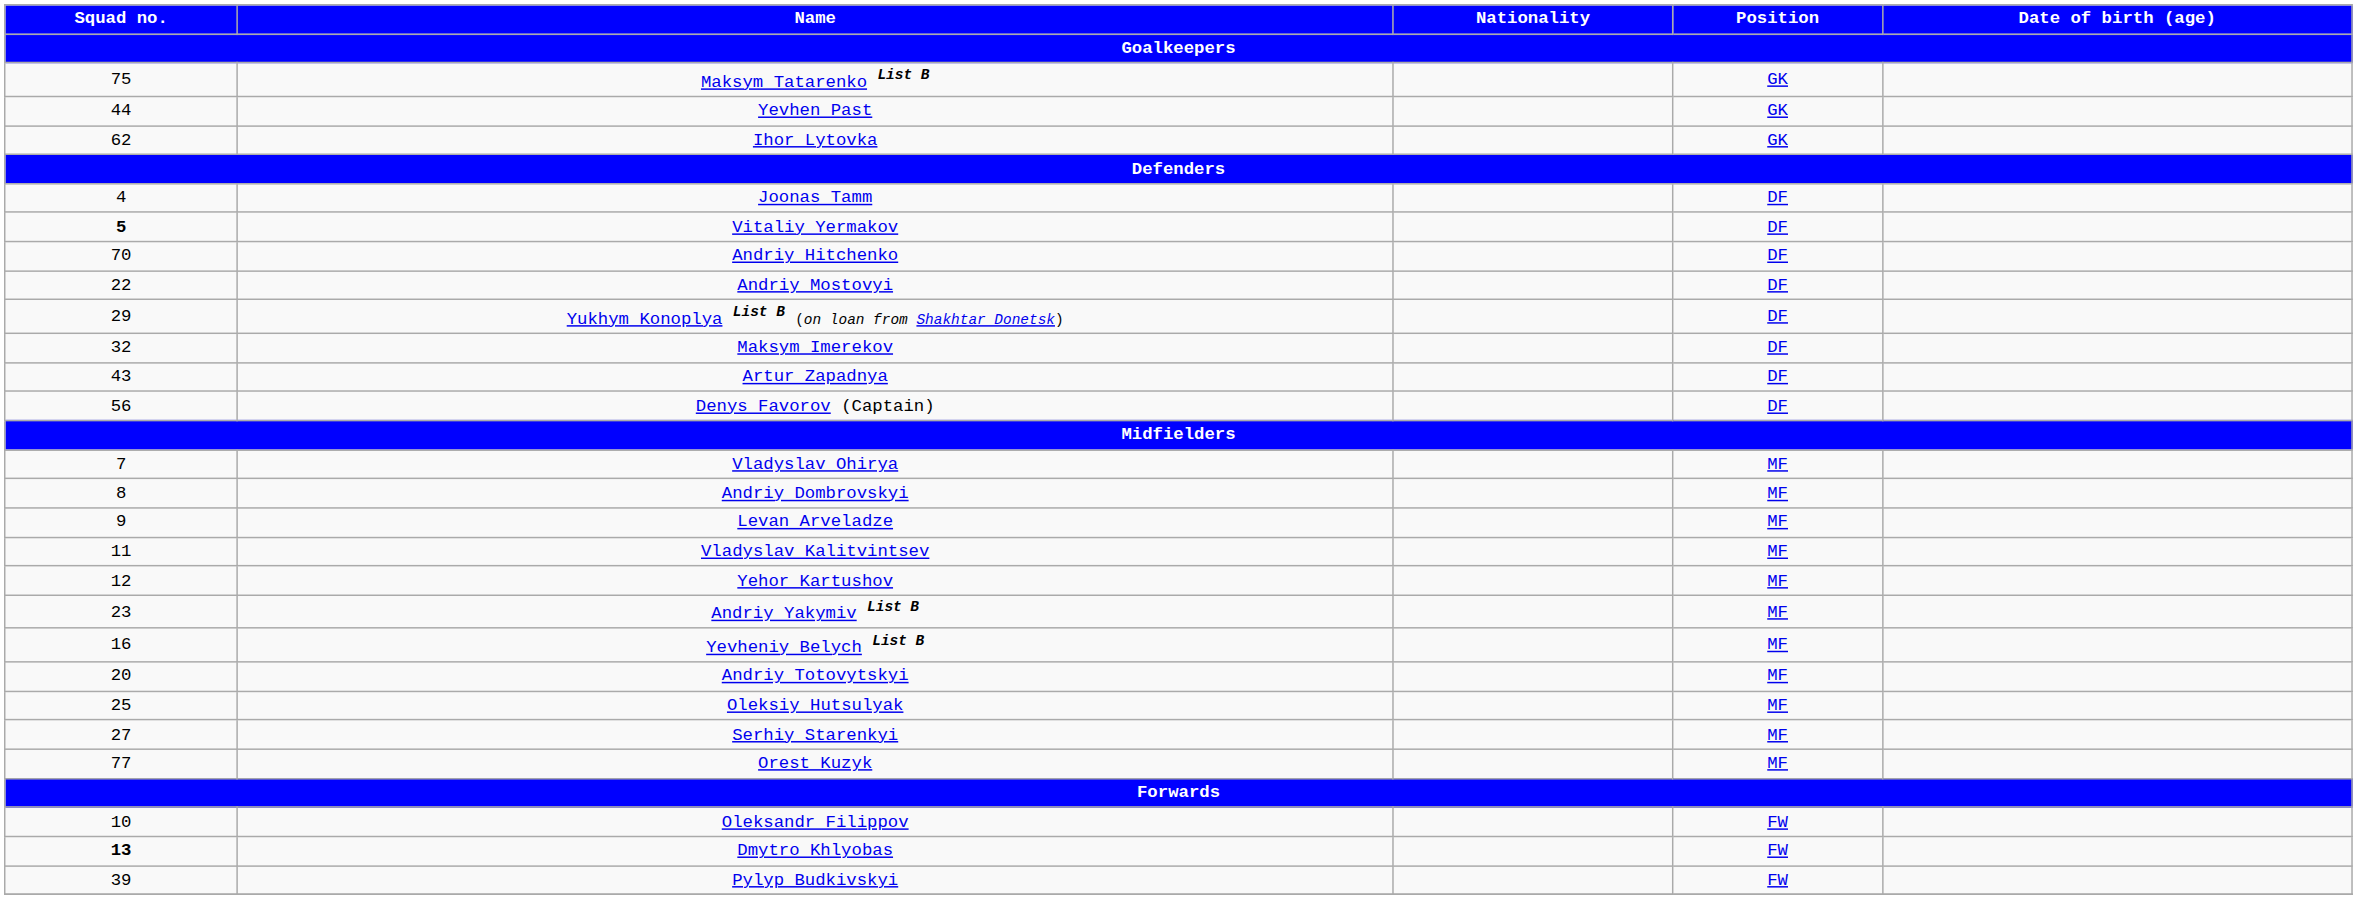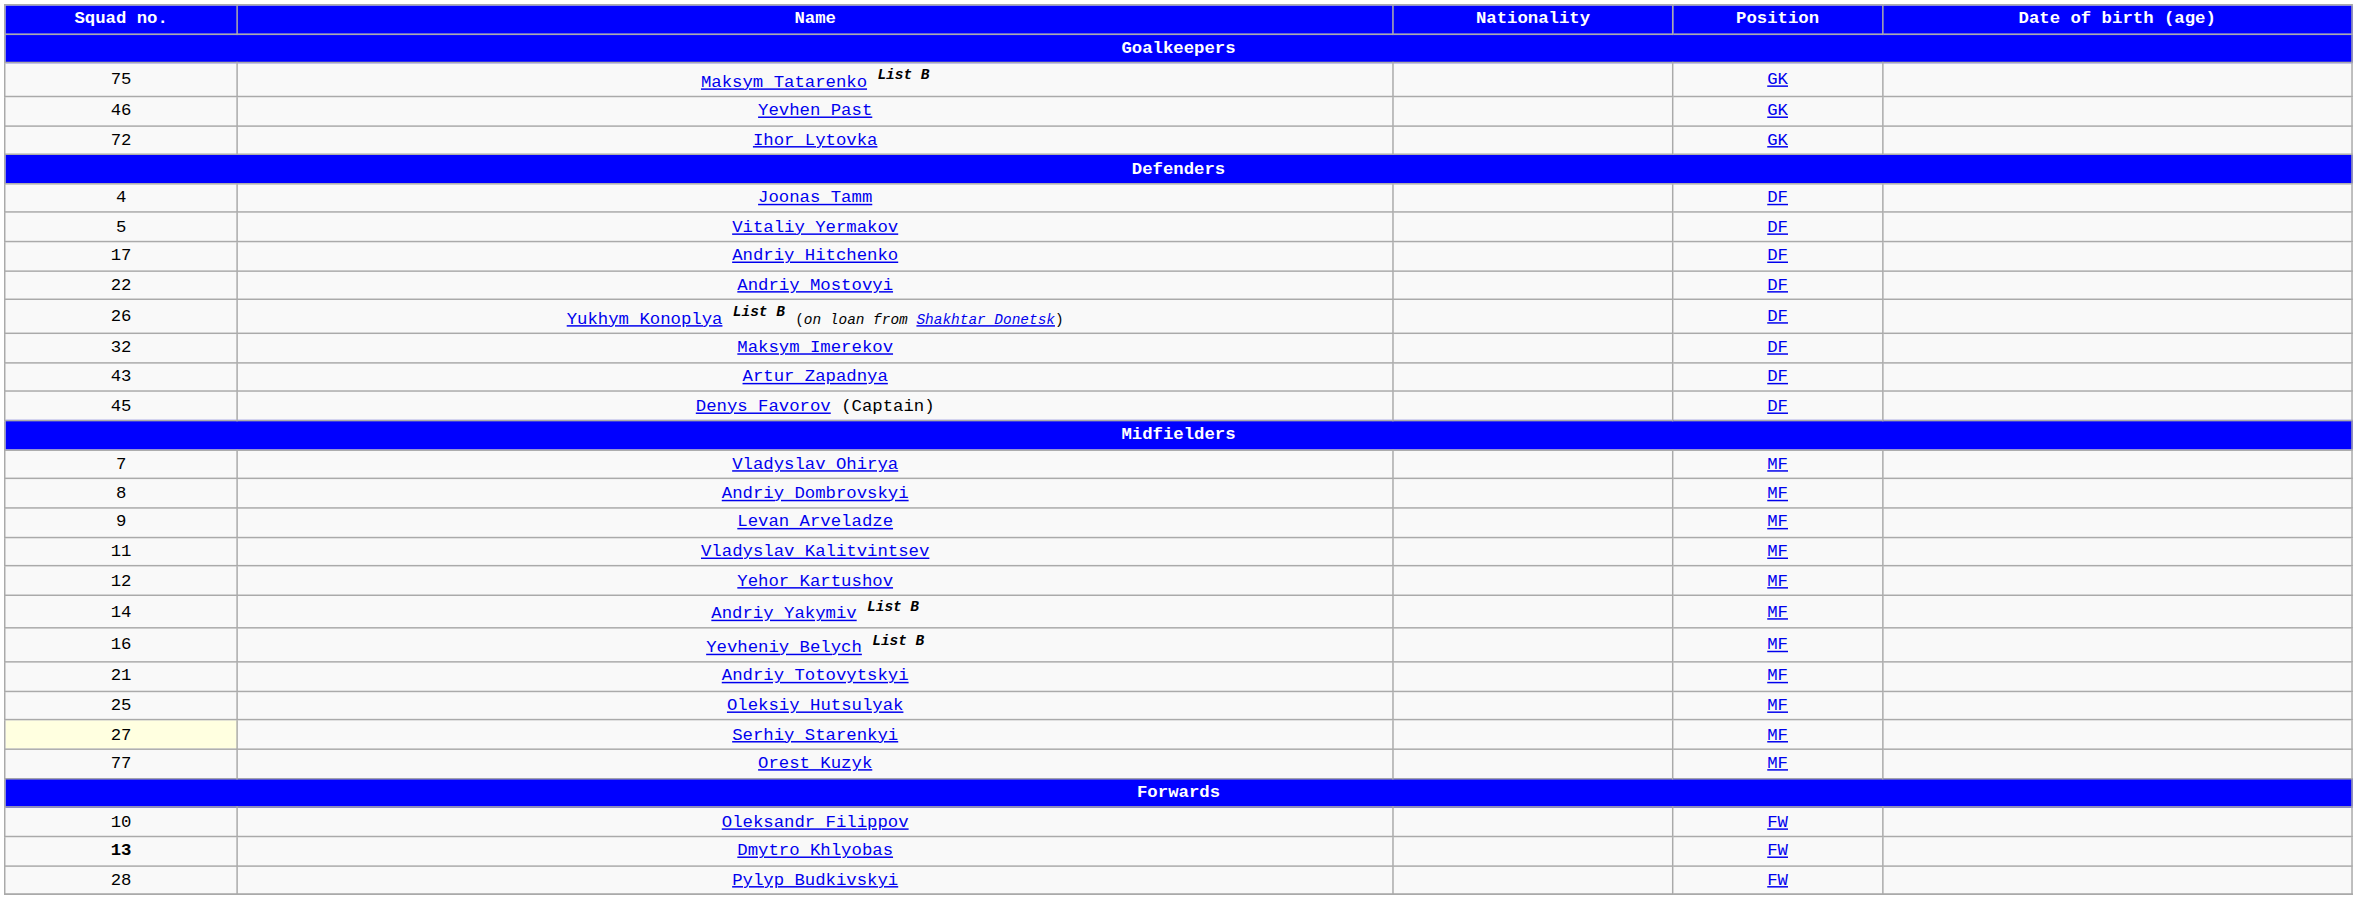 <table class="wikitable" style="text-align:center; font-size:90%; width:80%">
 <tr>
 <th style="background:blue; color:white; text-align:center">Squad no.</th>
 <th style="background:blue; color:white; text-align:center">Name</th>
 <th style="background:blue; color:white; text-align:center">Nationality</th>
 <th style="background:blue; color:white; text-align:center">Position</th>
 <th style="background:blue; color:white; text-align:center">Date of birth (age)</th>
 </tr>
 <tr>
 <th colspan="6" style="background:blue; color:white; text-align:center">Goalkeepers</th>
 </tr>
 <tr>
 <td>75</td>
 <td><a href='#'>Maksym Tatarenko</a> <sup><strong><em>List B</em></strong></sup></td>
 <td></td>
 <td><a href='#'>GK</a></td>
 <td></td>
 </tr>
 <tr>
-<td>44</td>
+<td>46</td>
 <td><a href='#'>Yevhen Past</a></td>
 <td></td>
 <td><a href='#'>GK</a></td>
 <td></td>
 </tr>
 <tr>
-<td>62</td>
+<td>72</td>
 <td><a href='#'>Ihor Lytovka</a></td>
 <td></td>
 <td><a href='#'>GK</a></td>
 <td></td>
 </tr>
 <tr>
 <th colspan="6" style="background:blue; color:white; text-align:center">Defenders</th>
 </tr>
 <tr>
 <td>4</td>
 <td><a href='#'>Joonas Tamm</a></td>
 <td></td>
 <td><a href='#'>DF</a></td>
 <td></td>
 </tr>
 <tr>
-<td><strong>5</strong></td>
+<td>5</td>
 <td><a href='#'>Vitaliy Yermakov</a></td>
 <td></td>
 <td><a href='#'>DF</a></td>
 <td></td>
 </tr>
 <tr>
-<td>70</td>
+<td>17</td>
 <td><a href='#'>Andriy Hitchenko</a></td>
 <td></td>
 <td><a href='#'>DF</a></td>
 <td></td>
 </tr>
 <tr>
 <td>22</td>
 <td><a href='#'>Andriy Mostovyi</a></td>
 <td></td>
 <td><a href='#'>DF</a></td>
 <td></td>
 </tr>
 <tr>
-<td>29</td>
+<td>26</td>
 <td><a href='#'>Yukhym Konoplya</a> <sup><strong><em>List B</em></strong></sup> <small>(<em>on loan from <a href='#'>Shakhtar Donetsk</a></em>)</small></td>
 <td></td>
 <td><a href='#'>DF</a></td>
 <td></td>
 </tr>
 <tr>
 <td>32</td>
 <td><a href='#'>Maksym Imerekov</a></td>
 <td></td>
 <td><a href='#'>DF</a></td>
 <td></td>
 </tr>
 <tr>
 <td>43</td>
 <td><a href='#'>Artur Zapadnya</a></td>
 <td></td>
 <td><a href='#'>DF</a></td>
 <td></td>
 </tr>
 <tr>
-<td>56</td>
+<td>45</td>
 <td><a href='#'>Denys Favorov</a> (Captain)</td>
 <td></td>
 <td><a href='#'>DF</a></td>
 <td></td>
 </tr>
 <tr>
 <th colspan="6" style="background:blue; color:white; text-align:center">Midfielders</th>
 </tr>
 <tr>
 <td>7</td>
 <td><a href='#'>Vladyslav Ohirya</a></td>
 <td></td>
 <td><a href='#'>MF</a></td>
 <td></td>
 </tr>
 <tr>
 <td>8</td>
 <td><a href='#'>Andriy Dombrovskyi</a></td>
 <td></td>
 <td><a href='#'>MF</a></td>
 <td></td>
 </tr>
 <tr>
 <td>9</td>
 <td><a href='#'>Levan Arveladze</a></td>
 <td></td>
 <td><a href='#'>MF</a></td>
 <td></td>
 </tr>
 <tr>
 <td>11</td>
 <td><a href='#'>Vladyslav Kalitvintsev</a></td>
 <td></td>
 <td><a href='#'>MF</a></td>
 <td></td>
 </tr>
 <tr>
 <td>12</td>
 <td><a href='#'>Yehor Kartushov</a></td>
 <td></td>
 <td><a href='#'>MF</a></td>
 <td></td>
 </tr>
 <tr>
-<td>23</td>
+<td>14</td>
 <td><a href='#'>Andriy Yakymiv</a> <sup><strong><em>List B</em></strong></sup></td>
 <td></td>
 <td><a href='#'>MF</a></td>
 <td></td>
 </tr>
 <tr>
 <td>16</td>
 <td><a href='#'>Yevheniy Belych</a> <sup><strong><em>List B</em></strong></sup></td>
 <td></td>
 <td><a href='#'>MF</a></td>
 <td></td>
 </tr>
 <tr>
-<td>20</td>
+<td>21</td>
 <td><a href='#'>Andriy Totovytskyi</a></td>
 <td></td>
 <td><a href='#'>MF</a></td>
 <td></td>
 </tr>
 <tr>
 <td>25</td>
 <td><a href='#'>Oleksiy Hutsulyak</a></td>
 <td></td>
 <td><a href='#'>MF</a></td>
 <td></td>
 </tr>
 <tr>
-<td>27</td>
+<td style="background: lightyellow;">27</td>
 <td><a href='#'>Serhiy Starenkyi</a></td>
 <td></td>
 <td><a href='#'>MF</a></td>
 <td></td>
 </tr>
 <tr>
 <td>77</td>
 <td><a href='#'>Orest Kuzyk</a></td>
 <td></td>
 <td><a href='#'>MF</a></td>
 <td></td>
 </tr>
 <tr>
 <th colspan="7" style="background:blue; color:white; text-align:center">Forwards</th>
 </tr>
 <tr>
 <td>10</td>
 <td><a href='#'>Oleksandr Filippov</a></td>
 <td></td>
 <td><a href='#'>FW</a></td>
 <td></td>
 </tr>
 <tr>
 <td><strong>13</strong></td>
 <td><a href='#'>Dmytro Khlyobas</a></td>
 <td></td>
 <td><a href='#'>FW</a></td>
 <td></td>
 </tr>
 <tr>
-<td>39</td>
+<td>28</td>
 <td><a href='#'>Pylyp Budkivskyi</a></td>
 <td></td>
 <td><a href='#'>FW</a></td>
 <td></td>
 </tr>
 <tr>
 </tr>
 </table>
